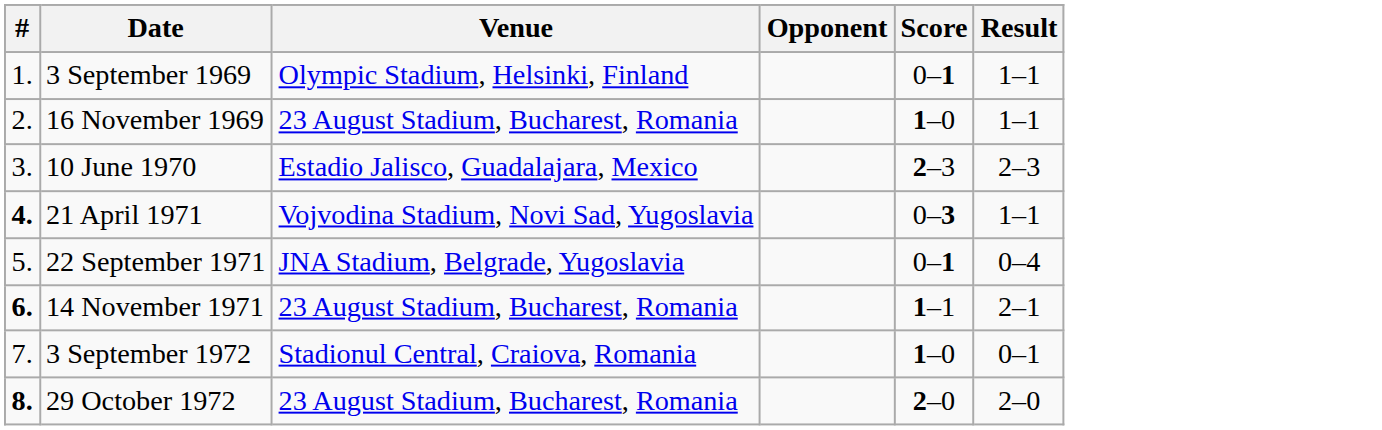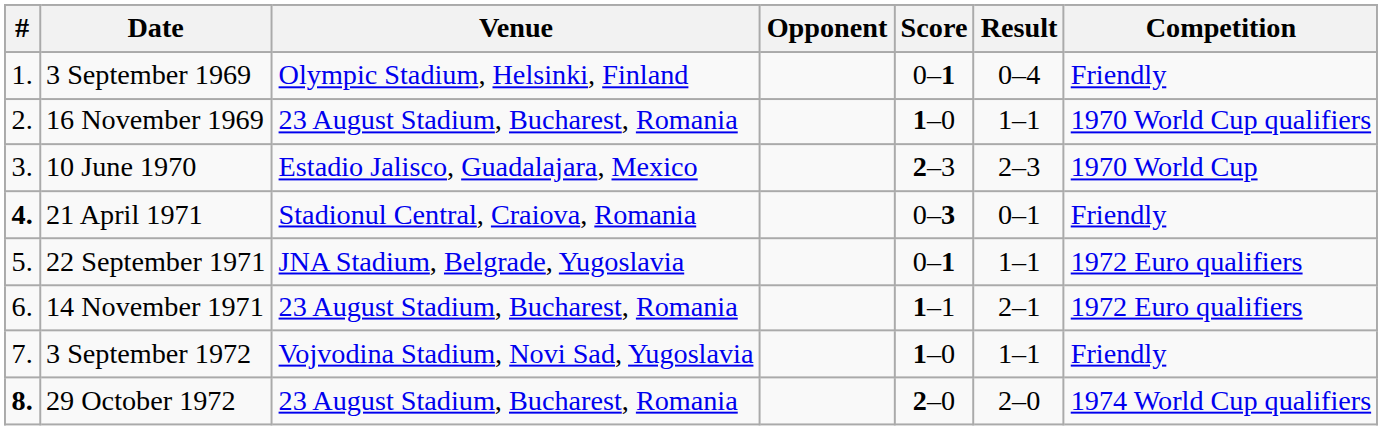 <table class="wikitable" style="font-size:90%" align=center>
 <tr>
 <th>#</th>
 <th>Date</th>
 <th>Venue</th>
 <th>Opponent</th>
 <th>Score</th>
 <th>Result</th>
+<th>Competition</th>
 </tr>
 <tr>
 <td>1.</td>
 <td>3 September 1969</td>
 <td><a href='#'>Olympic Stadium</a>, <a href='#'>Helsinki</a>, <a href='#'>Finland</a></td>
 <td></td>
 <td align="center">0–<strong>1</strong></td>
-<td align="center">1–1</td>
+<td align="center">0–4</td>
+<td><a href='#'>Friendly</a></td>
 </tr>
 <tr>
 <td>2.</td>
 <td>16 November 1969</td>
 <td><a href='#'>23 August Stadium</a>, <a href='#'>Bucharest</a>, <a href='#'>Romania</a></td>
 <td></td>
 <td align="center"><strong>1</strong>–0</td>
 <td align="center">1–1</td>
+<td><a href='#'>1970 World Cup qualifiers</a></td>
 </tr>
 <tr>
 <td>3.</td>
 <td>10 June 1970</td>
 <td><a href='#'>Estadio Jalisco</a>, <a href='#'>Guadalajara</a>, <a href='#'>Mexico</a></td>
 <td></td>
 <td align="center"><strong>2</strong>–3</td>
 <td align="center">2–3</td>
+<td><a href='#'>1970 World Cup</a></td>
 </tr>
 <tr>
 <td><strong>4.</strong></td>
 <td>21 April 1971</td>
-<td><a href='#'>Vojvodina Stadium</a>, <a href='#'>Novi Sad</a>, <a href='#'>Yugoslavia</a></td>
+<td><a href='#'>Stadionul Central</a>, <a href='#'>Craiova</a>, <a href='#'>Romania</a></td>
 <td></td>
 <td align="center">0–<strong>3</strong></td>
-<td align="center">1–1</td>
+<td align="center">0–1</td>
+<td><a href='#'>Friendly</a></td>
 </tr>
 <tr>
 <td>5.</td>
 <td>22 September 1971</td>
 <td><a href='#'>JNA Stadium</a>, <a href='#'>Belgrade</a>, <a href='#'>Yugoslavia</a></td>
 <td></td>
 <td align="center">0–<strong>1</strong></td>
-<td align="center">0–4</td>
+<td align="center">1–1</td>
+<td><a href='#'>1972 Euro qualifiers</a></td>
 </tr>
 <tr>
-<td><strong>6.</strong></td>
+<td>6.</td>
 <td>14 November 1971</td>
 <td><a href='#'>23 August Stadium</a>, <a href='#'>Bucharest</a>, <a href='#'>Romania</a></td>
 <td></td>
 <td align="center"><strong>1</strong>–1</td>
 <td align="center">2–1</td>
+<td><a href='#'>1972 Euro qualifiers</a></td>
 </tr>
 <tr>
 <td>7.</td>
 <td>3 September 1972</td>
-<td><a href='#'>Stadionul Central</a>, <a href='#'>Craiova</a>, <a href='#'>Romania</a></td>
+<td><a href='#'>Vojvodina Stadium</a>, <a href='#'>Novi Sad</a>, <a href='#'>Yugoslavia</a></td>
 <td></td>
 <td align="center"><strong>1</strong>–0</td>
-<td align="center">0–1</td>
+<td align="center">1–1</td>
+<td><a href='#'>Friendly</a></td>
 </tr>
 <tr>
 <td><strong>8.</strong></td>
 <td>29 October 1972</td>
 <td><a href='#'>23 August Stadium</a>, <a href='#'>Bucharest</a>, <a href='#'>Romania</a></td>
 <td></td>
 <td align="center"><strong>2</strong>–0</td>
 <td align="center">2–0</td>
+<td><a href='#'>1974 World Cup qualifiers</a></td>
 </tr>
 </table>
